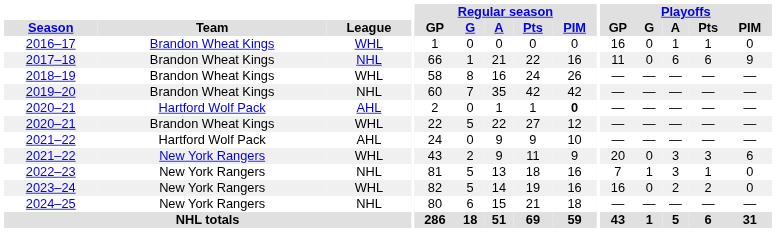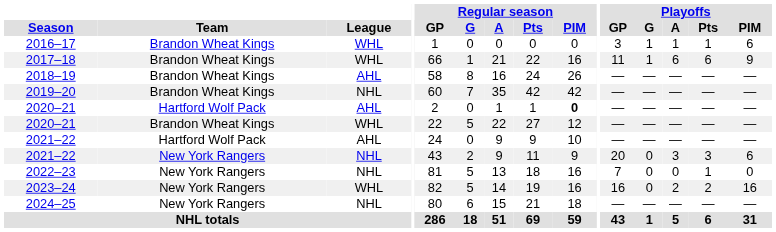 <table border="0" cellpadding="1" cellspacing="0" style="text-align:center; width:60em;">
 <tr bgcolor="#e0e0e0">
 <th colspan="3" bgcolor="#ffffff"></th>
 <th rowspan="100" bgcolor="#ffffff"></th>
 <th colspan="5"><a href='#'>Regular season</a></th>
 <th rowspan="100" bgcolor="#ffffff"></th>
 <th colspan="5"><a href='#'>Playoffs</a></th>
 </tr>
 <tr bgcolor="#e0e0e0">
 <th><a href='#'>Season</a></th>
 <th>Team</th>
 <th>League</th>
 <th>GP</th>
 <th><a href='#'>G</a></th>
 <th><a href='#'>A</a></th>
 <th><a href='#'>Pts</a></th>
 <th><a href='#'>PIM</a></th>
 <th>GP</th>
 <th>G</th>
 <th>A</th>
 <th>Pts</th>
 <th>PIM</th>
 </tr>
 <tr>
 <td><a href='#'>2016–17</a></td>
 <td><a href='#'>Brandon Wheat Kings</a></td>
 <td><a href='#'>WHL</a></td>
 <td>1</td>
 <td>0</td>
 <td>0</td>
 <td>0</td>
 <td>0</td>
-<td>16</td>
-<td>0</td>
+<td>3</td>
 <td>1</td>
 <td>1</td>
-<td>0</td>
+<td>1</td>
+<td>6</td>
 </tr>
 <tr bgcolor="#f0f0f0">
 <td><a href='#'>2017–18</a></td>
 <td>Brandon Wheat Kings</td>
-<td><a href='#'>NHL</a></td>
+<td>WHL</td>
 <td>66</td>
 <td>1</td>
 <td>21</td>
 <td>22</td>
 <td>16</td>
 <td>11</td>
-<td>0</td>
+<td>1</td>
 <td>6</td>
 <td>6</td>
 <td>9</td>
 </tr>
 <tr>
 <td><a href='#'>2018–19</a></td>
 <td>Brandon Wheat Kings</td>
-<td>WHL</td>
+<td><a href='#'>AHL</a></td>
 <td>58</td>
 <td>8</td>
 <td>16</td>
 <td>24</td>
 <td>26</td>
 <td>—</td>
 <td>—</td>
 <td>—</td>
 <td>—</td>
 <td>—</td>
 </tr>
 <tr bgcolor="#f0f0f0">
 <td><a href='#'>2019–20</a></td>
 <td>Brandon Wheat Kings</td>
 <td>NHL</td>
 <td>60</td>
 <td>7</td>
 <td>35</td>
 <td>42</td>
 <td>42</td>
 <td>—</td>
 <td>—</td>
 <td>—</td>
 <td>—</td>
 <td>—</td>
 </tr>
 <tr>
 <td><a href='#'>2020–21</a></td>
 <td><a href='#'>Hartford Wolf Pack</a></td>
 <td><a href='#'>AHL</a></td>
 <td>2</td>
 <td>0</td>
 <td>1</td>
 <td>1</td>
 <td><strong>0</strong></td>
 <td>—</td>
 <td>—</td>
 <td>—</td>
 <td>—</td>
 <td>—</td>
 </tr>
 <tr bgcolor="#f0f0f0">
 <td><a href='#'>2020–21</a></td>
 <td>Brandon Wheat Kings</td>
 <td>WHL</td>
 <td>22</td>
 <td>5</td>
 <td>22</td>
 <td>27</td>
 <td>12</td>
 <td>—</td>
 <td>—</td>
 <td>—</td>
 <td>—</td>
 <td>—</td>
 </tr>
 <tr>
 <td><a href='#'>2021–22</a></td>
 <td>Hartford Wolf Pack</td>
 <td>AHL</td>
 <td>24</td>
 <td>0</td>
 <td>9</td>
 <td>9</td>
 <td>10</td>
 <td>—</td>
 <td>—</td>
 <td>—</td>
 <td>—</td>
 <td>—</td>
 </tr>
 <tr bgcolor="#f0f0f0">
 <td><a href='#'>2021–22</a></td>
 <td><a href='#'>New York Rangers</a></td>
-<td>WHL</td>
+<td><a href='#'>NHL</a></td>
 <td>43</td>
 <td>2</td>
 <td>9</td>
 <td>11</td>
 <td>9</td>
 <td>20</td>
 <td>0</td>
 <td>3</td>
 <td>3</td>
 <td>6</td>
 </tr>
 <tr>
 <td><a href='#'>2022–23</a></td>
 <td>New York Rangers</td>
 <td>NHL</td>
 <td>81</td>
 <td>5</td>
 <td>13</td>
 <td>18</td>
 <td>16</td>
 <td>7</td>
-<td>1</td>
-<td>3</td>
+<td>0</td>
+<td>0</td>
 <td>1</td>
 <td>0</td>
 </tr>
 <tr bgcolor="#f0f0f0">
 <td><a href='#'>2023–24</a></td>
 <td>New York Rangers</td>
 <td>WHL</td>
 <td>82</td>
 <td>5</td>
 <td>14</td>
 <td>19</td>
 <td>16</td>
 <td>16</td>
 <td>0</td>
 <td>2</td>
 <td>2</td>
-<td>0</td>
+<td>16</td>
 </tr>
 <tr>
 <td><a href='#'>2024–25</a></td>
 <td>New York Rangers</td>
 <td>NHL</td>
 <td>80</td>
 <td>6</td>
 <td>15</td>
 <td>21</td>
 <td>18</td>
 <td>—</td>
 <td>—</td>
 <td>—</td>
 <td>—</td>
 <td>—</td>
 </tr>
 <tr bgcolor="#e0e0e0">
 <th colspan="3">NHL totals</th>
 <th>286</th>
 <th>18</th>
 <th>51</th>
 <th>69</th>
 <th>59</th>
 <th>43</th>
 <th>1</th>
 <th>5</th>
 <th>6</th>
 <th>31</th>
 </tr>
 </table>
